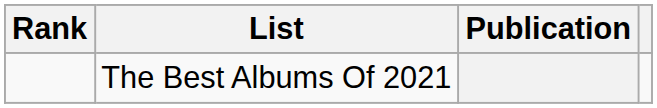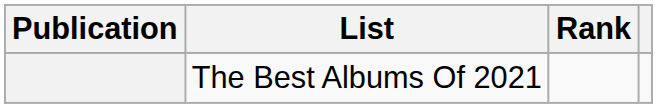 <table class="wikitable sortable plainrowheaders" style="border:none; margin:0;">
 <tr>
+<th scope="col">Publication</th>
+<th scope="col" class="unsortable">List</th>
 <th scope="col" data-sort-type="number">Rank</th>
-<th scope="col" class="unsortable">List</th>
-<th scope="col">Publication</th>
 <th scope="col" class="unsortable"></th>
 </tr>
 <tr>
+<th scope="row"></th>
+<td>The Best Albums Of 2021</td>
 <td></td>
-<td>The Best Albums Of 2021</td>
-<th scope="row"></th>
 <td></td>
 </tr>
 </table>
